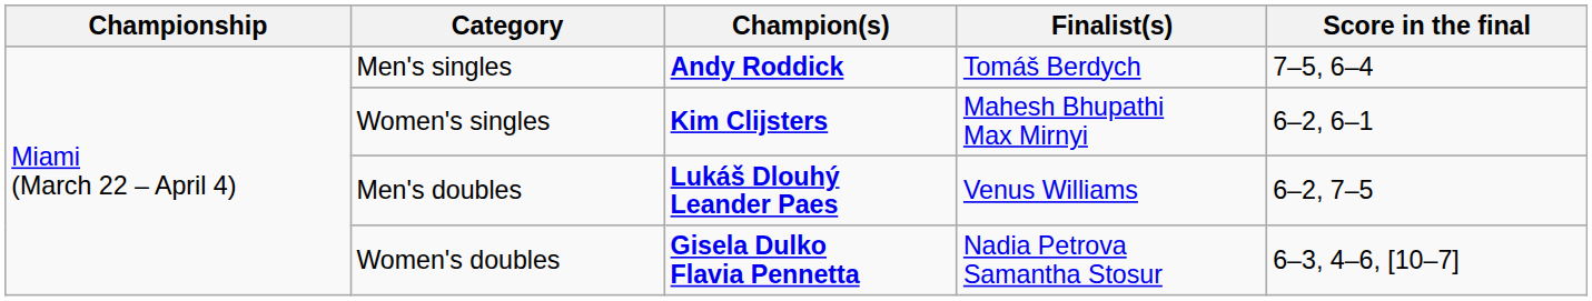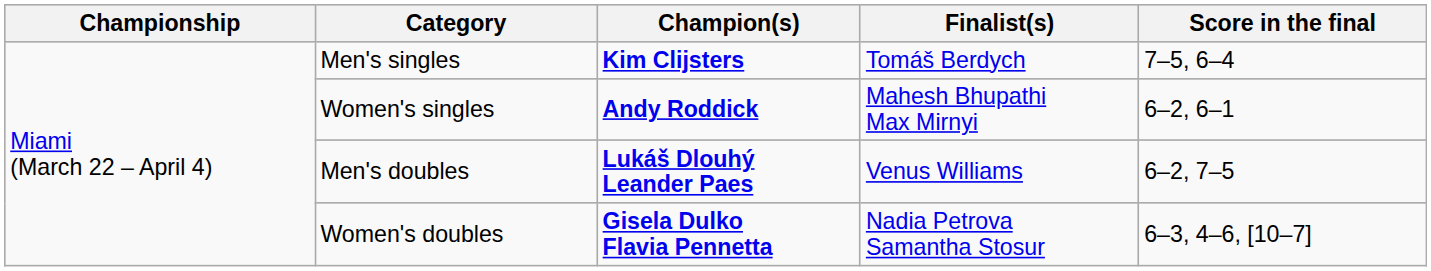 <table class="wikitable" style="font-size:90%;" width=100%>
 <tr>
 <th>Championship</th>
 <th>Category</th>
 <th>Champion(s)</th>
 <th>Finalist(s)</th>
 <th>Score in the final</th>
 </tr>
 <tr>
 <td rowspan="4"><a href='#'>Miami</a><br>(March 22 – April 4)</td>
 <td>Men's singles</td>
-<td> <strong><a href='#'>Andy Roddick</a></strong></td>
+<td> <strong><a href='#'>Kim Clijsters</a></strong></td>
 <td> <a href='#'>Tomáš Berdych</a></td>
 <td>7–5, 6–4</td>
 </tr>
 <tr>
 <td>Women's singles</td>
-<td> <strong><a href='#'>Kim Clijsters</a></strong></td>
+<td> <strong><a href='#'>Andy Roddick</a></strong></td>
 <td> <a href='#'>Mahesh Bhupathi</a> <br> <a href='#'>Max Mirnyi</a></td>
 <td>6–2, 6–1</td>
 </tr>
 <tr>
 <td>Men's doubles</td>
 <td> <strong><a href='#'>Lukáš Dlouhý</a></strong> <br> <strong><a href='#'>Leander Paes</a></strong></td>
 <td> <a href='#'>Venus Williams</a></td>
 <td>6–2, 7–5</td>
 </tr>
 <tr>
 <td>Women's doubles</td>
 <td> <strong><a href='#'>Gisela Dulko</a></strong> <br> <strong><a href='#'>Flavia Pennetta</a></strong></td>
 <td> <a href='#'>Nadia Petrova</a> <br> <a href='#'>Samantha Stosur</a></td>
 <td>6–3, 4–6, [10–7]</td>
 </tr>
 </table>
